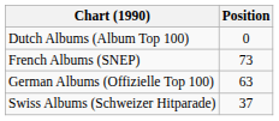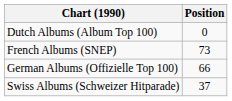 <table class="wikitable sortable">
 <tr>
 <th>Chart (1990)</th>
 <th>Position</th>
 </tr>
 <tr>
 <td>Dutch Albums (Album Top 100)</td>
 <td align="center">0</td>
 </tr>
 <tr>
 <td>French Albums (SNEP)</td>
 <td align="center">73</td>
 </tr>
 <tr>
 <td>German Albums (Offizielle Top 100)</td>
-<td align="center">63</td>
+<td align="center">66</td>
 </tr>
 <tr>
 <td>Swiss Albums (Schweizer Hitparade)</td>
 <td align="center">37</td>
 </tr>
 </table>
